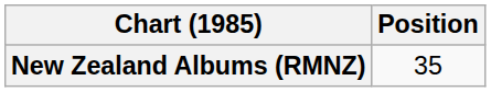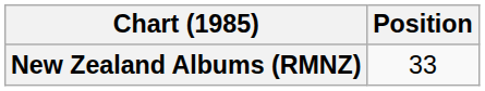 <table class="wikitable plainrowheaders" style="text-align:center">
 <tr>
 <th scope="col">Chart (1985)</th>
 <th scope="col">Position</th>
 </tr>
 <tr>
 <th scope="row">New Zealand Albums (RMNZ)</th>
-<td>35</td>
+<td>33</td>
 </tr>
 </table>
